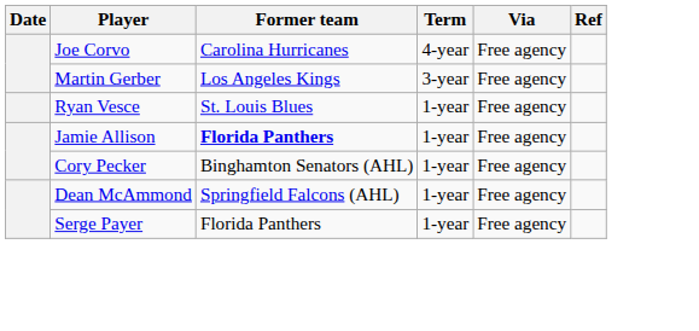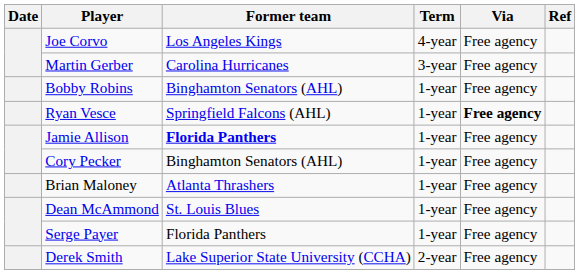 <table class="wikitable plainrowheaders">
 <tr style="background:#ddd; text-align:center;">
 <th>Date</th>
 <th>Player</th>
 <th>Former team</th>
 <th>Term</th>
 <th>Via</th>
 <th>Ref</th>
 </tr>
 <tr>
 <th scope="row" rowspan=2></th>
 <td><a href='#'>Joe Corvo</a></td>
-<td><a href='#'>Carolina Hurricanes</a></td>
+<td><a href='#'>Los Angeles Kings</a></td>
 <td>4-year</td>
 <td>Free agency</td>
 <td></td>
 </tr>
 <tr>
 <td><a href='#'>Martin Gerber</a></td>
-<td><a href='#'>Los Angeles Kings</a></td>
+<td><a href='#'>Carolina Hurricanes</a></td>
 <td>3-year</td>
 <td>Free agency</td>
 <td></td>
 </tr>
 <tr>
 <th scope="row"></th>
-<td><a href='#'>Ryan Vesce</a></td>
-<td><a href='#'>St. Louis Blues</a></td>
+<td><a href='#'>Bobby Robins</a></td>
+<td><a href='#'>Binghamton Senators</a> (<a href='#'>AHL</a>)</td>
 <td>1-year</td>
 <td>Free agency</td>
+<td></td>
+</tr>
+<tr>
+<th scope="row"></th>
+<td><a href='#'>Ryan Vesce</a></td>
+<td><a href='#'>Springfield Falcons</a> (AHL)</td>
+<td>1-year</td>
+<td><strong>Free agency</strong></td>
 <td></td>
 </tr>
 <tr>
 <th scope="row" rowspan=2></th>
 <td><a href='#'>Jamie Allison</a></td>
 <td><strong><a href='#'>Florida Panthers</a></strong></td>
 <td>1-year</td>
 <td>Free agency</td>
 <td></td>
 </tr>
 <tr>
 <td><a href='#'>Cory Pecker</a></td>
 <td>Binghamton Senators (AHL)</td>
 <td>1-year</td>
 <td>Free agency</td>
 <td></td>
 </tr>
 <tr>
+<th scope="row"></th>
+<td>Brian Maloney</td>
+<td><a href='#'>Atlanta Thrashers</a></td>
+<td>1-year</td>
+<td>Free agency</td>
+<td></td>
+</tr>
+<tr>
 <th scope="row" rowspan=2></th>
 <td><a href='#'>Dean McAmmond</a></td>
-<td><a href='#'>Springfield Falcons</a> (AHL)</td>
+<td><a href='#'>St. Louis Blues</a></td>
 <td>1-year</td>
 <td>Free agency</td>
 <td></td>
 </tr>
 <tr>
 <td><a href='#'>Serge Payer</a></td>
 <td>Florida Panthers</td>
 <td>1-year</td>
 <td>Free agency</td>
 <td></td>
 </tr>
+<tr>
+<th scope="row"></th>
+<td><a href='#'>Derek Smith</a></td>
+<td><a href='#'>Lake Superior State University</a> (<a href='#'>CCHA</a>)</td>
+<td>2-year</td>
+<td>Free agency</td>
+<td></td>
+</tr>
 </table>
